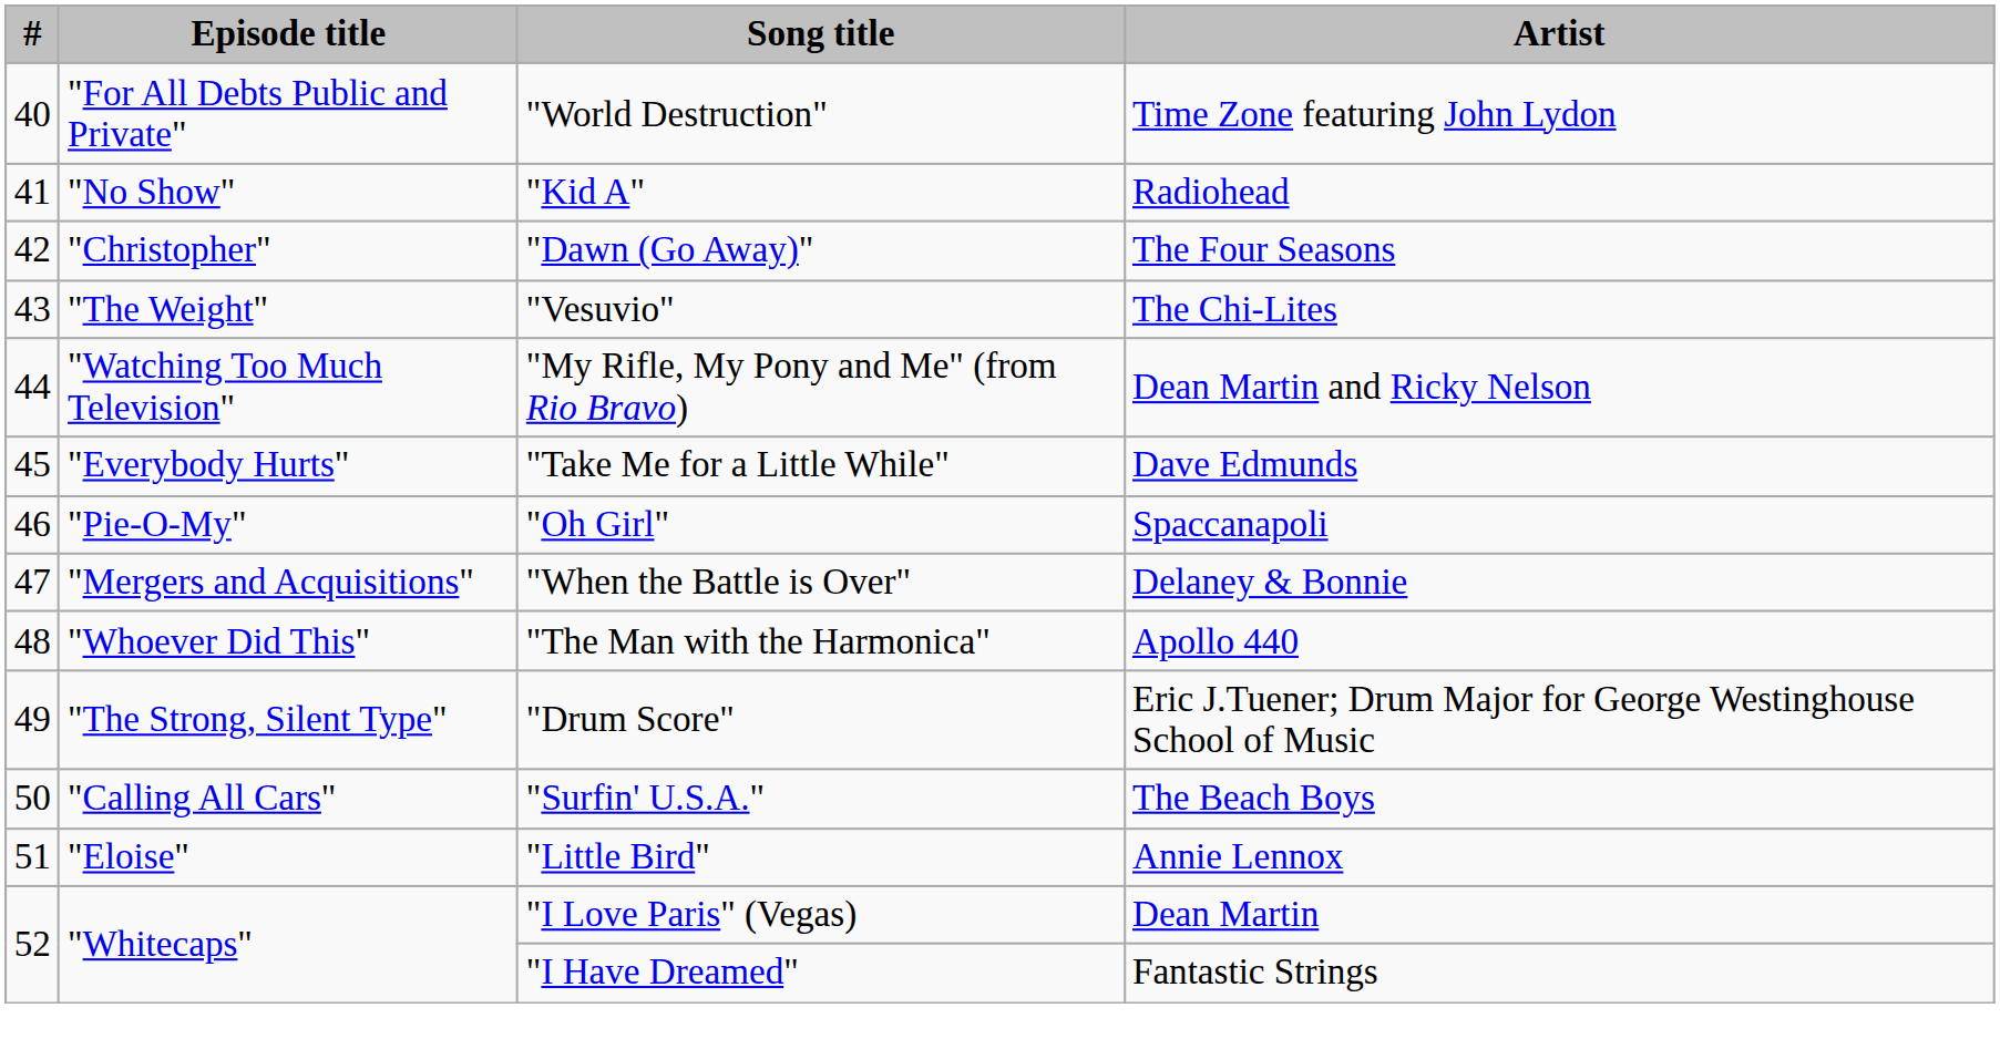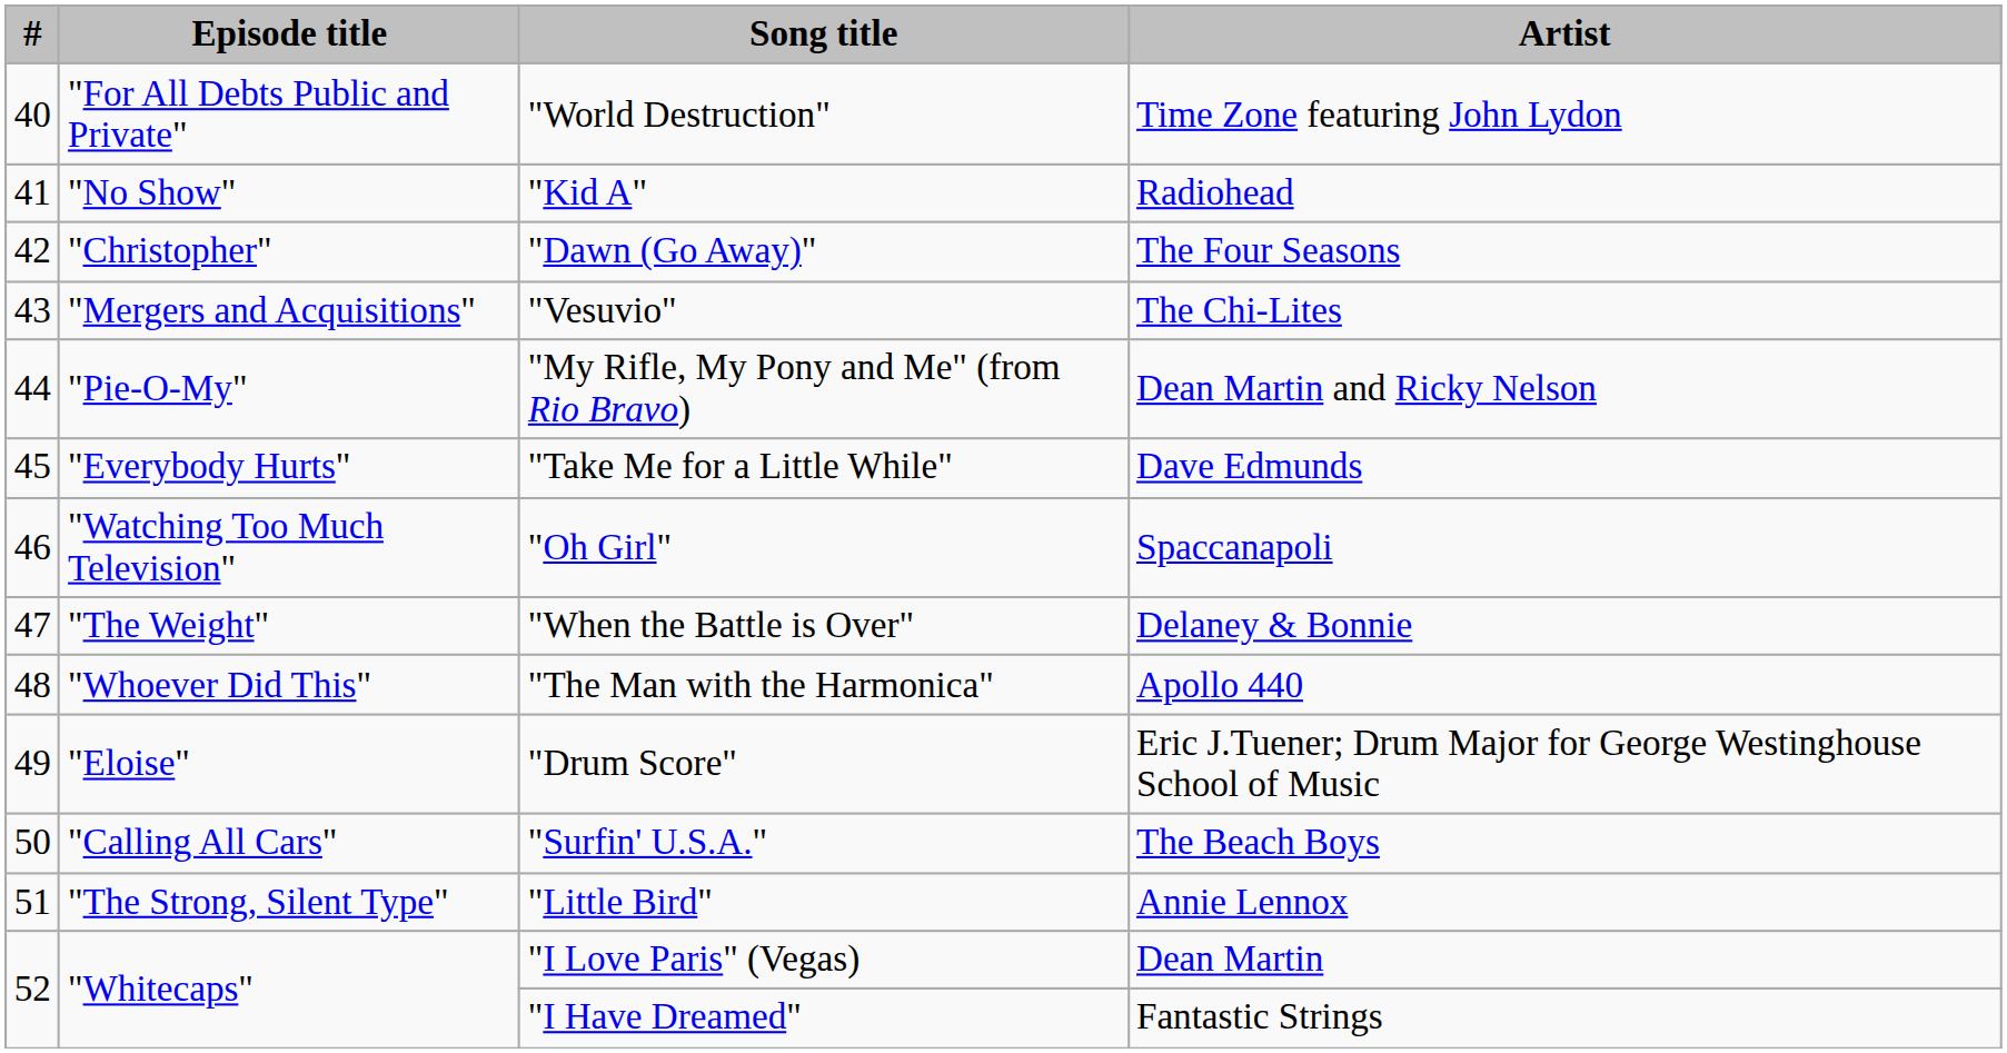 <table class="wikitable">
 <tr>
 <th style="background-color:silver;">#</th>
 <th style="background-color:silver;">Episode title</th>
 <th style="background-color:silver;">Song title</th>
 <th style="background-color:silver;">Artist</th>
 </tr>
 <tr>
 <td>40</td>
 <td>"<a href='#'>For All Debts Public and Private</a>"</td>
 <td>"World Destruction"</td>
 <td><a href='#'>Time Zone</a> featuring <a href='#'>John Lydon</a></td>
 </tr>
 <tr>
 <td>41</td>
 <td>"<a href='#'>No Show</a>"</td>
 <td>"<a href='#'>Kid A</a>"</td>
 <td><a href='#'>Radiohead</a></td>
 </tr>
 <tr>
 <td>42</td>
 <td>"<a href='#'>Christopher</a>"</td>
 <td>"<a href='#'>Dawn (Go Away)</a>"</td>
 <td><a href='#'>The Four Seasons</a></td>
 </tr>
 <tr>
 <td>43</td>
-<td>"<a href='#'>The Weight</a>"</td>
+<td>"<a href='#'>Mergers and Acquisitions</a>"</td>
 <td>"Vesuvio"</td>
 <td><a href='#'>The Chi-Lites</a></td>
 </tr>
 <tr>
 <td>44</td>
-<td>"<a href='#'>Watching Too Much Television</a>"</td>
+<td>"<a href='#'>Pie-O-My</a>"</td>
 <td>"My Rifle, My Pony and Me" (from <em><a href='#'>Rio Bravo</a></em>)</td>
 <td><a href='#'>Dean Martin</a> and <a href='#'>Ricky Nelson</a></td>
 </tr>
 <tr>
 <td>45</td>
 <td>"<a href='#'>Everybody Hurts</a>"</td>
 <td>"Take Me for a Little While"</td>
 <td><a href='#'>Dave Edmunds</a></td>
 </tr>
 <tr>
 <td>46</td>
-<td>"<a href='#'>Pie-O-My</a>"</td>
+<td>"<a href='#'>Watching Too Much Television</a>"</td>
 <td>"<a href='#'>Oh Girl</a>"</td>
 <td><a href='#'>Spaccanapoli</a></td>
 </tr>
 <tr>
 <td>47</td>
-<td>"<a href='#'>Mergers and Acquisitions</a>"</td>
+<td>"<a href='#'>The Weight</a>"</td>
 <td>"When the Battle is Over"</td>
 <td><a href='#'>Delaney & Bonnie</a></td>
 </tr>
 <tr>
 <td>48</td>
 <td>"<a href='#'>Whoever Did This</a>"</td>
 <td>"The Man with the Harmonica"</td>
 <td><a href='#'>Apollo 440</a></td>
 </tr>
 <tr>
 <td>49</td>
-<td>"<a href='#'>The Strong, Silent Type</a>"</td>
+<td>"<a href='#'>Eloise</a>"</td>
 <td>"Drum Score"</td>
 <td>Eric J.Tuener; Drum Major for George Westinghouse School of Music</td>
 </tr>
 <tr>
 <td>50</td>
 <td>"<a href='#'>Calling All Cars</a>"</td>
 <td>"<a href='#'>Surfin' U.S.A.</a>"</td>
 <td><a href='#'>The Beach Boys</a></td>
 </tr>
 <tr>
 <td>51</td>
-<td>"<a href='#'>Eloise</a>"</td>
+<td>"<a href='#'>The Strong, Silent Type</a>"</td>
 <td>"<a href='#'>Little Bird</a>"</td>
 <td><a href='#'>Annie Lennox</a></td>
 </tr>
 <tr>
 <td rowspan="2">52</td>
 <td rowspan="2">"<a href='#'>Whitecaps</a>"</td>
 <td>"<a href='#'>I Love Paris</a>" (Vegas)</td>
 <td><a href='#'>Dean Martin</a></td>
 </tr>
 <tr>
 <td>"<a href='#'>I Have Dreamed</a>"</td>
 <td>Fantastic Strings</td>
 </tr>
 </table>
